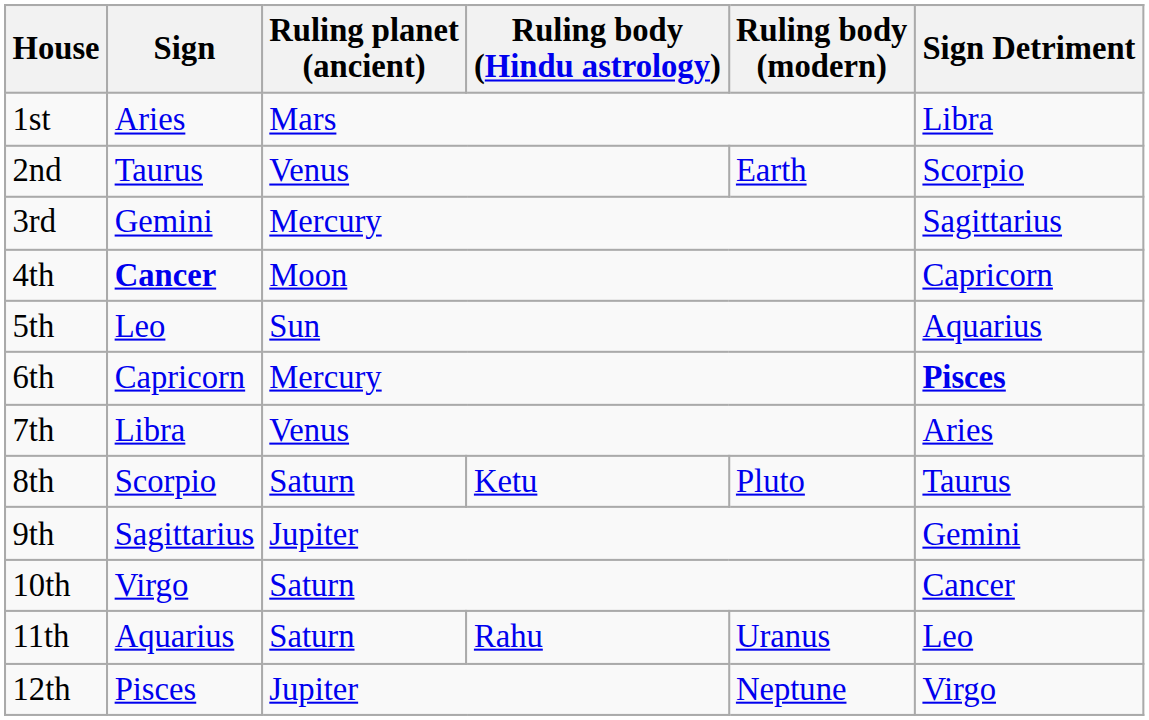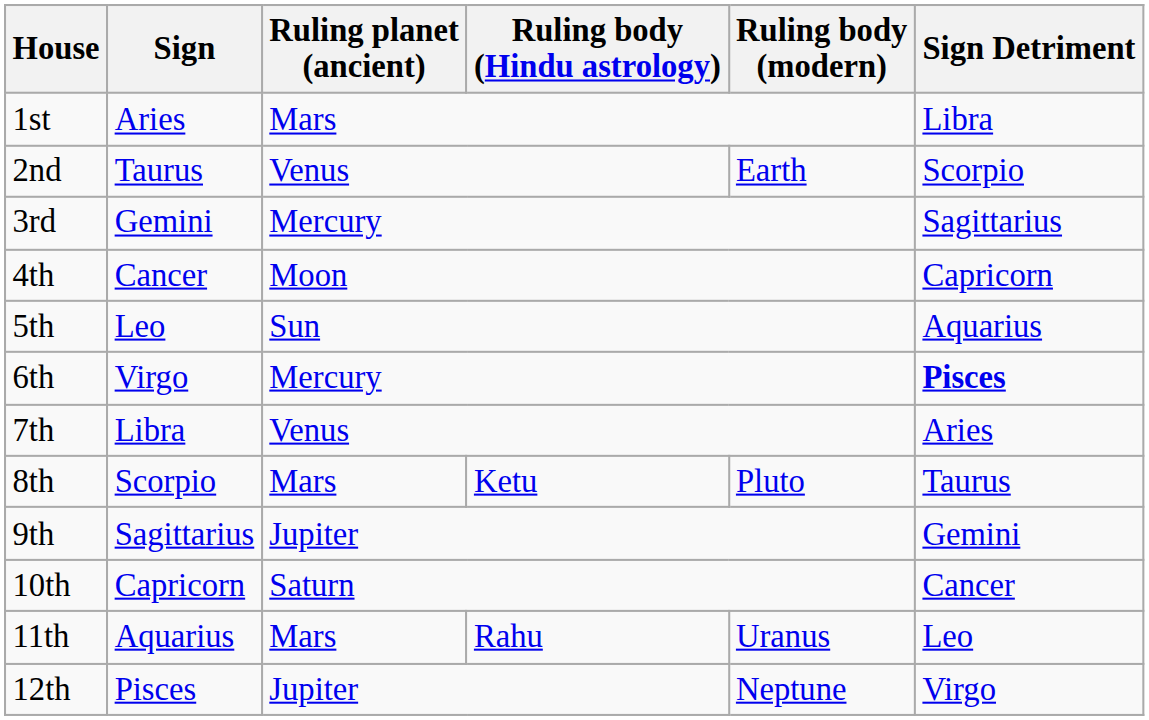 <table class="wikitable">
 <tr>
 <th>House</th>
 <th>Sign</th>
 <th>Ruling planet<br>(ancient)</th>
 <th>Ruling body<br>(<a href='#'>Hindu astrology</a>)</th>
 <th>Ruling body<br>(modern)</th>
 <th>Sign Detriment</th>
 </tr>
 <tr>
 <td>1st</td>
 <td><a href='#'>Aries</a></td>
 <td colspan="3"><a href='#'>Mars</a></td>
 <td><a href='#'>Libra</a></td>
 </tr>
 <tr>
 <td>2nd</td>
 <td><a href='#'>Taurus</a></td>
 <td colspan="2"><a href='#'>Venus</a></td>
 <td><a href='#'>Earth</a></td>
 <td><a href='#'>Scorpio</a></td>
 </tr>
 <tr>
 <td>3rd</td>
 <td><a href='#'>Gemini</a></td>
 <td colspan="3"><a href='#'>Mercury</a></td>
 <td><a href='#'>Sagittarius</a></td>
 </tr>
 <tr>
 <td>4th</td>
-<td><strong><a href='#'>Cancer</a></strong></td>
+<td><a href='#'>Cancer</a></td>
 <td colspan="3"><a href='#'>Moon</a></td>
 <td><a href='#'>Capricorn</a></td>
 </tr>
 <tr>
 <td>5th</td>
 <td><a href='#'>Leo</a></td>
 <td colspan="3"><a href='#'>Sun</a></td>
 <td><a href='#'>Aquarius</a></td>
 </tr>
 <tr>
 <td>6th</td>
-<td><a href='#'>Capricorn</a></td>
+<td><a href='#'>Virgo</a></td>
 <td colspan="3"><a href='#'>Mercury</a></td>
 <td><strong><a href='#'>Pisces</a></strong></td>
 </tr>
 <tr>
 <td>7th</td>
 <td><a href='#'>Libra</a></td>
 <td colspan="3"><a href='#'>Venus</a></td>
 <td><a href='#'>Aries</a></td>
 </tr>
 <tr>
 <td>8th</td>
 <td><a href='#'>Scorpio</a></td>
-<td><a href='#'>Saturn</a></td>
+<td><a href='#'>Mars</a></td>
 <td><a href='#'>Ketu</a></td>
 <td><a href='#'>Pluto</a></td>
 <td><a href='#'>Taurus</a></td>
 </tr>
 <tr>
 <td>9th</td>
 <td><a href='#'>Sagittarius</a></td>
 <td colspan="3"><a href='#'>Jupiter</a></td>
 <td><a href='#'>Gemini</a></td>
 </tr>
 <tr>
 <td>10th</td>
-<td><a href='#'>Virgo</a></td>
+<td><a href='#'>Capricorn</a></td>
 <td colspan="3"><a href='#'>Saturn</a></td>
 <td><a href='#'>Cancer</a></td>
 </tr>
 <tr>
 <td>11th</td>
 <td><a href='#'>Aquarius</a></td>
-<td><a href='#'>Saturn</a></td>
+<td><a href='#'>Mars</a></td>
 <td><a href='#'>Rahu</a></td>
 <td><a href='#'>Uranus</a></td>
 <td><a href='#'>Leo</a></td>
 </tr>
 <tr>
 <td>12th</td>
 <td><a href='#'>Pisces</a></td>
 <td colspan="2"><a href='#'>Jupiter</a></td>
 <td><a href='#'>Neptune</a></td>
 <td><a href='#'>Virgo</a></td>
 </tr>
 </table>
